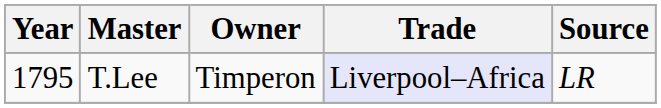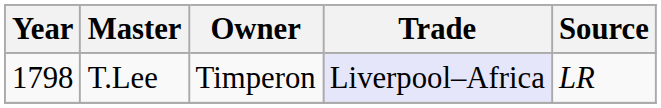 <table class=" wikitable">
 <tr>
 <th>Year</th>
 <th>Master</th>
 <th>Owner</th>
 <th>Trade</th>
 <th>Source</th>
 </tr>
 <tr>
-<td>1795</td>
+<td>1798</td>
 <td>T.Lee</td>
 <td>Timperon</td>
 <td style="background: lavender;">Liverpool–Africa</td>
 <td><em>LR</em></td>
 </tr>
 <tr>
 </tr>
 </table>
